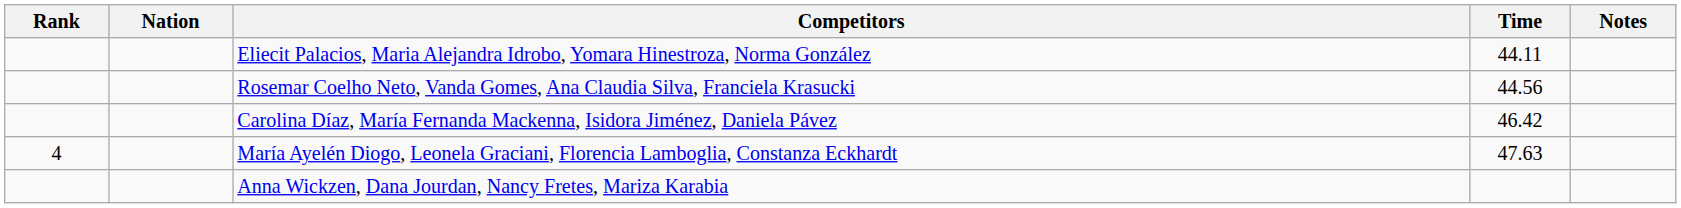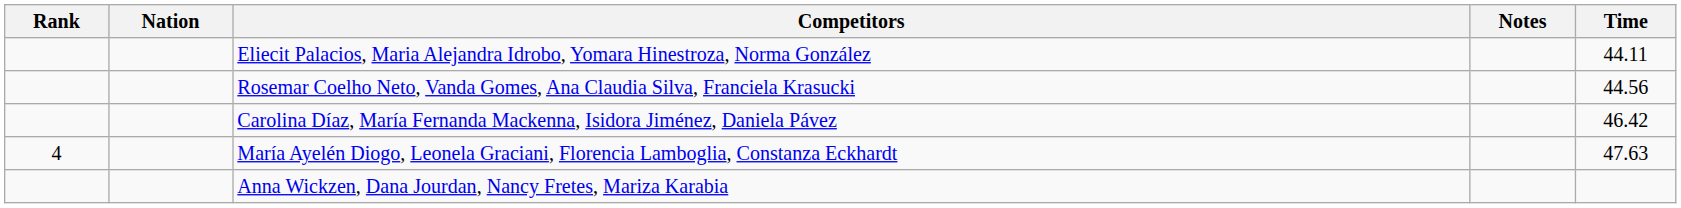 <table class="wikitable sortable" width=80% style="text-align:center; font-size:95%">
 <tr>
 <th>Rank</th>
 <th>Nation</th>
 <th>Competitors</th>
+<th>Notes</th>
 <th>Time</th>
-<th>Notes</th>
 </tr>
 <tr>
 <td></td>
 <td align=left></td>
 <td align=left><a href='#'>Eliecit Palacios</a>, <a href='#'>Maria Alejandra Idrobo</a>, <a href='#'>Yomara Hinestroza</a>, <a href='#'>Norma González</a></td>
+<td></td>
 <td>44.11</td>
-<td></td>
 </tr>
 <tr>
 <td></td>
 <td align=left></td>
 <td align=left><a href='#'>Rosemar Coelho Neto</a>, <a href='#'>Vanda Gomes</a>, <a href='#'>Ana Claudia Silva</a>, <a href='#'>Franciela Krasucki</a></td>
+<td></td>
 <td>44.56</td>
-<td></td>
 </tr>
 <tr>
 <td></td>
 <td align=left></td>
 <td align=left><a href='#'>Carolina Díaz</a>, <a href='#'>María Fernanda Mackenna</a>, <a href='#'>Isidora Jiménez</a>, <a href='#'>Daniela Pávez</a></td>
+<td></td>
 <td>46.42</td>
-<td></td>
 </tr>
 <tr>
 <td>4</td>
 <td align=left></td>
 <td align=left><a href='#'>María Ayelén Diogo</a>, <a href='#'>Leonela Graciani</a>, <a href='#'>Florencia Lamboglia</a>, <a href='#'>Constanza Eckhardt</a></td>
+<td></td>
 <td>47.63</td>
-<td></td>
 </tr>
 <tr>
 <td></td>
 <td align=left></td>
 <td align=left><a href='#'>Anna Wickzen</a>, <a href='#'>Dana Jourdan</a>, <a href='#'>Nancy Fretes</a>, <a href='#'>Mariza Karabia</a></td>
 <td></td>
 <td></td>
 </tr>
 </table>
